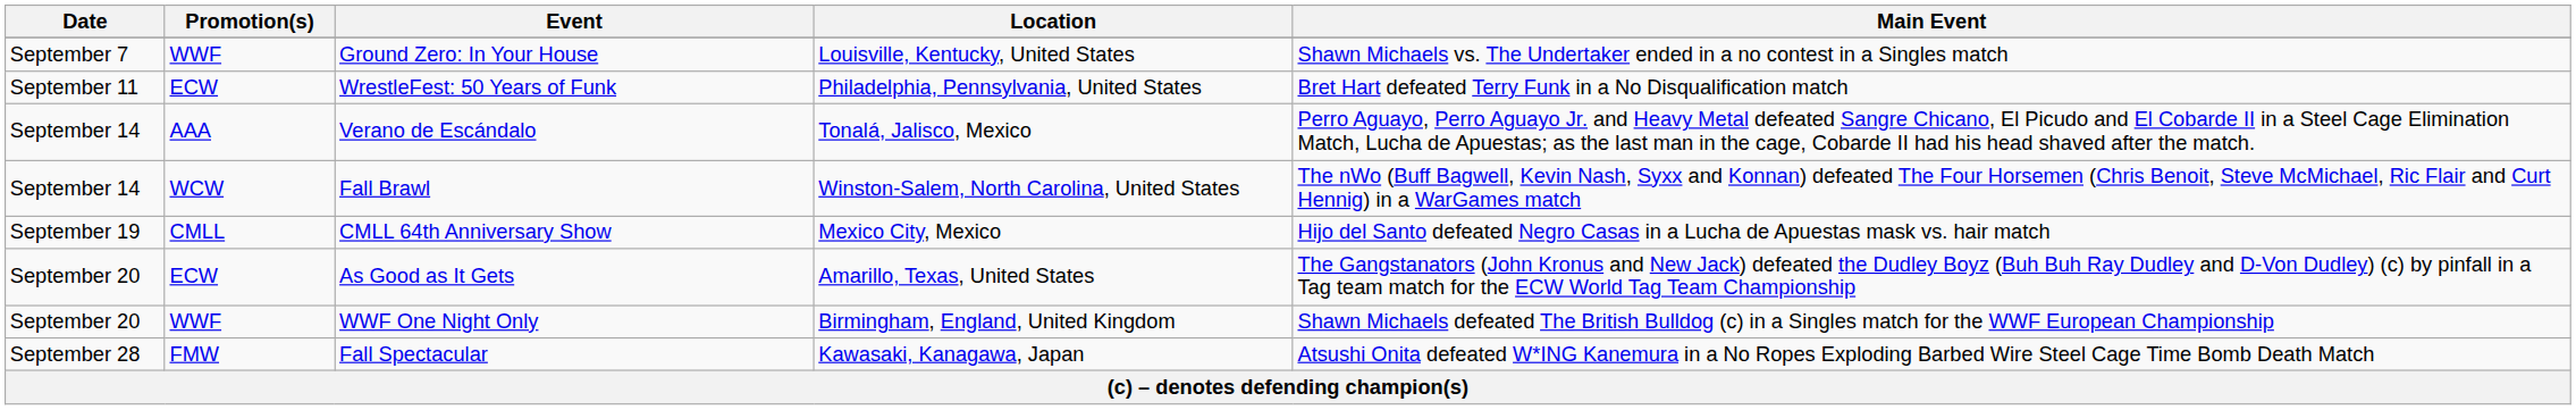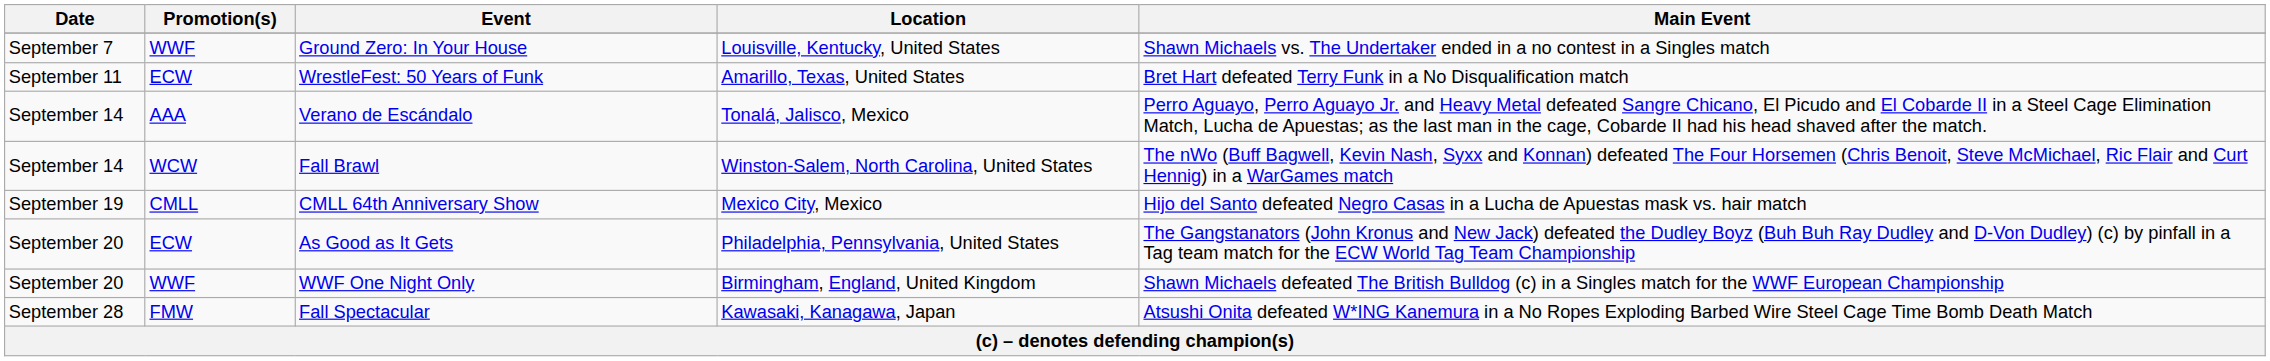 <table class="wikitable" style="width:100%;">
 <tr>
 <th width="5%">Date</th>
 <th width="5%">Promotion(s)</th>
 <th style="width:15%;">Event</th>
 <th style="width:15%;">Location</th>
 <th style="width:40%;">Main Event</th>
 </tr>
 <tr style="width:20%;" |Notes>
 </tr>
 <tr>
 <td>September 7</td>
 <td><a href='#'>WWF</a></td>
 <td><a href='#'>Ground Zero: In Your House</a></td>
 <td><a href='#'>Louisville, Kentucky</a>, United States</td>
 <td><a href='#'>Shawn Michaels</a> vs. <a href='#'>The Undertaker</a> ended in a no contest in a Singles match</td>
 </tr>
 <tr>
 <td>September 11</td>
 <td><a href='#'>ECW</a></td>
 <td><a href='#'>WrestleFest: 50 Years of Funk</a></td>
-<td><a href='#'>Philadelphia, Pennsylvania</a>, United States</td>
+<td><a href='#'>Amarillo, Texas</a>, United States</td>
 <td><a href='#'>Bret Hart</a>  defeated <a href='#'>Terry Funk</a> in a No Disqualification match</td>
 </tr>
 <tr>
 <td>September 14</td>
 <td><a href='#'>AAA</a></td>
 <td><a href='#'>Verano de Escándalo</a></td>
 <td><a href='#'>Tonalá, Jalisco</a>, Mexico</td>
 <td><a href='#'>Perro Aguayo</a>, <a href='#'>Perro Aguayo Jr.</a> and <a href='#'>Heavy Metal</a> defeated <a href='#'>Sangre Chicano</a>, El Picudo and <a href='#'>El Cobarde II</a> in a Steel Cage Elimination Match, Lucha de Apuestas; as the last man in the cage, Cobarde II had his head shaved after the match.</td>
 </tr>
 <tr>
 <td>September 14</td>
 <td><a href='#'>WCW</a></td>
 <td><a href='#'>Fall Brawl</a></td>
 <td><a href='#'>Winston-Salem, North Carolina</a>, United States</td>
 <td><a href='#'>The nWo</a> (<a href='#'>Buff Bagwell</a>, <a href='#'>Kevin Nash</a>, <a href='#'>Syxx</a> and <a href='#'>Konnan</a>) defeated <a href='#'>The Four Horsemen</a> (<a href='#'>Chris Benoit</a>, <a href='#'>Steve McMichael</a>, <a href='#'>Ric Flair</a> and <a href='#'>Curt Hennig</a>) in a <a href='#'>WarGames match</a></td>
 </tr>
 <tr>
 <td>September 19</td>
 <td><a href='#'>CMLL</a></td>
 <td><a href='#'>CMLL 64th Anniversary Show</a></td>
 <td><a href='#'>Mexico City</a>, Mexico</td>
 <td><a href='#'>Hijo del Santo</a> defeated <a href='#'>Negro Casas</a> in a Lucha de Apuestas mask vs. hair match</td>
 </tr>
 <tr>
 <td>September 20</td>
 <td><a href='#'>ECW</a></td>
 <td><a href='#'>As Good as It Gets</a></td>
-<td><a href='#'>Amarillo, Texas</a>, United States</td>
+<td><a href='#'>Philadelphia, Pennsylvania</a>, United States</td>
 <td><a href='#'>The Gangstanators</a> (<a href='#'>John Kronus</a> and <a href='#'>New Jack</a>) defeated <a href='#'>the Dudley Boyz</a> (<a href='#'>Buh Buh Ray Dudley</a> and <a href='#'>D-Von Dudley</a>) (c) by pinfall in a Tag team match for the <a href='#'>ECW World Tag Team Championship</a></td>
 </tr>
 <tr>
 <td>September 20</td>
 <td><a href='#'>WWF</a></td>
 <td><a href='#'>WWF One Night Only</a></td>
 <td><a href='#'>Birmingham</a>, <a href='#'>England</a>, United Kingdom</td>
 <td><a href='#'>Shawn Michaels</a> defeated <a href='#'>The British Bulldog</a> (c) in a Singles match for the <a href='#'>WWF European Championship</a></td>
 </tr>
 <tr>
 <td>September 28</td>
 <td><a href='#'>FMW</a></td>
 <td><a href='#'>Fall Spectacular</a></td>
 <td><a href='#'>Kawasaki, Kanagawa</a>, Japan</td>
 <td><a href='#'>Atsushi Onita</a> defeated <a href='#'>W*ING Kanemura</a> in a No Ropes Exploding Barbed Wire Steel Cage Time Bomb Death Match</td>
 </tr>
 <tr>
 <th colspan="6">(c) – denotes defending champion(s)</th>
 </tr>
 </table>
